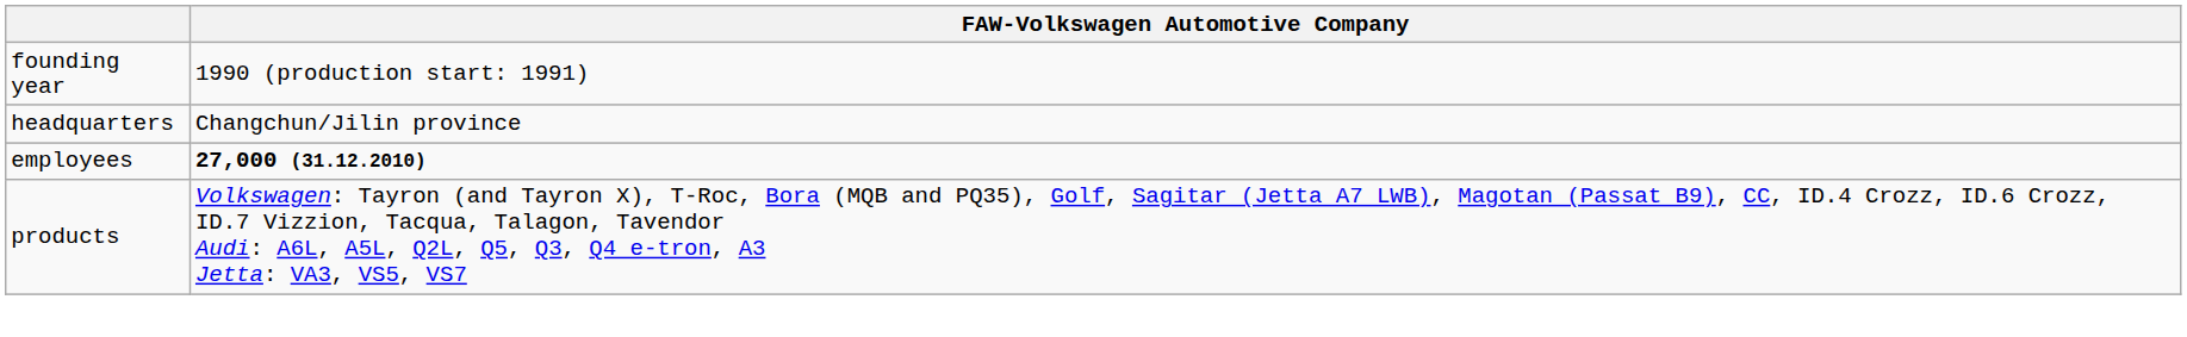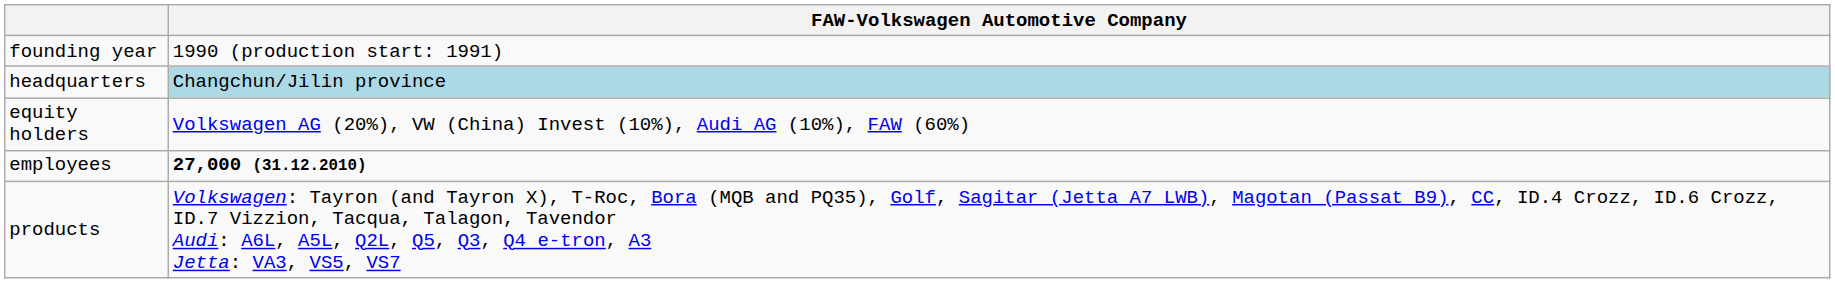 <table class="wikitable">
 <tr>
 <th></th>
 <th><strong>FAW-Volkswagen Automotive Company</strong></th>
 </tr>
 <tr>
 <td>founding year</td>
 <td>1990 (production start: 1991)</td>
 </tr>
 <tr>
 <td>headquarters</td>
-<td>Changchun/Jilin province</td>
+<td style="background: lightblue;">Changchun/Jilin province</td>
+</tr>
+<tr>
+<td>equity holders</td>
+<td><a href='#'>Volkswagen AG</a> (20%), VW (China) Invest (10%), <a href='#'>Audi AG</a> (10%), <a href='#'>FAW</a> (60%)</td>
 </tr>
 <tr>
 <td>employees</td>
 <td><strong>27,000 <small>(31.12.2010)</small></strong></td>
 </tr>
 <tr>
 <td>products</td>
 <td><em><a href='#'>Volkswagen</a></em>: Tayron (and Tayron X), T-Roc, <a href='#'>Bora</a> (MQB and PQ35), <a href='#'>Golf</a>, <a href='#'>Sagitar (Jetta A7 LWB)</a>, <a href='#'>Magotan (Passat B9)</a>, <a href='#'>CC</a>, ID.4 Crozz, ID.6 Crozz, ID.7 Vizzion, Tacqua, Talagon, Tavendor<br><em><a href='#'>Audi</a></em>: <a href='#'>A6L</a>, <a href='#'>A5L</a>, <a href='#'>Q2L</a>, <a href='#'>Q5</a>, <a href='#'>Q3</a>, <a href='#'>Q4 e-tron</a>, <a href='#'>A3</a><br><em><a href='#'>Jetta</a></em>: <a href='#'>VA3</a>, <a href='#'>VS5</a>, <a href='#'>VS7</a></td>
 </tr>
 </table>
